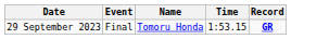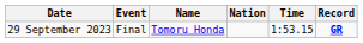 <table class=wikitable style=text-align:center>
 <tr>
 <th>Date</th>
 <th>Event</th>
 <th>Name</th>
+<th>Nation</th>
 <th>Time</th>
 <th>Record</th>
 </tr>
 <tr>
 <td>29 September 2023</td>
 <td>Final</td>
 <td align=left><a href='#'>Tomoru Honda</a></td>
+<td align=left></td>
 <td>1:53.15</td>
 <td><strong><a href='#'>GR</a></strong></td>
 </tr>
 </table>
